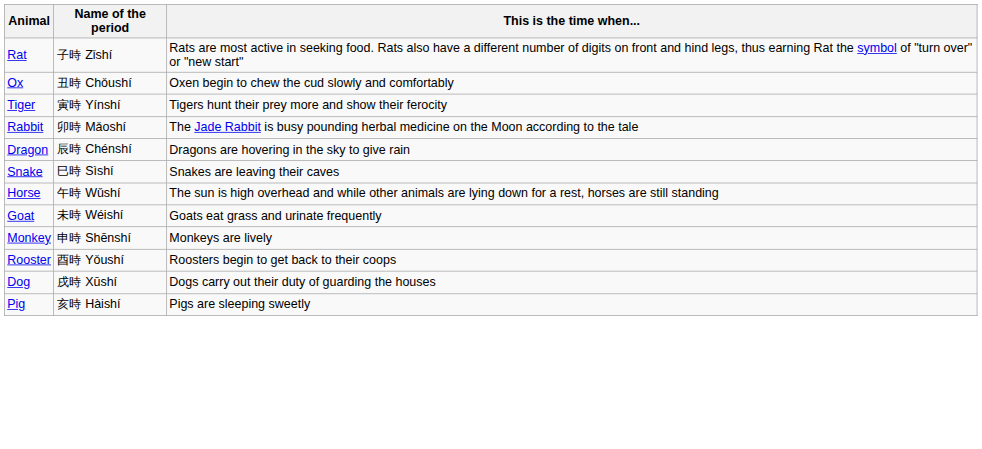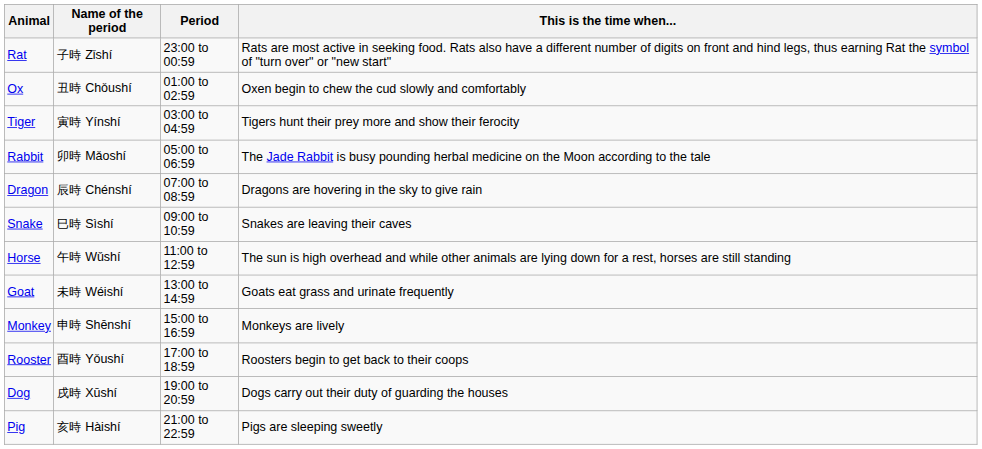 <table class="wikitable sortable">
 <tr>
 <th scope="col">Animal</th>
 <th scope="col">Name of the period</th>
+<th scope="col">Period</th>
 <th scope="col">This is the time when...</th>
 </tr>
 <tr>
 <td><a href='#'>Rat</a></td>
 <td>子時 Zǐshí</td>
+<td>23:00 to 00:59</td>
 <td>Rats are most active in seeking food. Rats also have a different number of digits on front and hind legs, thus earning Rat the <a href='#'>symbol</a> of "turn over" or "new start"</td>
 </tr>
 <tr>
 <td><a href='#'>Ox</a></td>
 <td>丑時 Chǒushí</td>
+<td>01:00 to 02:59</td>
 <td>Oxen begin to chew the cud slowly and comfortably</td>
 </tr>
 <tr>
 <td><a href='#'>Tiger</a></td>
 <td>寅時 Yínshí</td>
+<td>03:00 to 04:59</td>
 <td>Tigers hunt their prey more and show their ferocity</td>
 </tr>
 <tr>
 <td><a href='#'>Rabbit</a></td>
 <td>卯時 Mǎoshí</td>
+<td>05:00 to 06:59</td>
 <td>The <a href='#'>Jade Rabbit</a> is busy pounding herbal medicine on the Moon according to the tale</td>
 </tr>
 <tr>
 <td><a href='#'>Dragon</a></td>
 <td>辰時 Chénshí</td>
+<td>07:00 to 08:59</td>
 <td>Dragons are hovering in the sky to give rain</td>
 </tr>
 <tr>
 <td><a href='#'>Snake</a></td>
 <td>巳時 Sìshí</td>
+<td>09:00 to 10:59</td>
 <td>Snakes are leaving their caves</td>
 </tr>
 <tr>
 <td><a href='#'>Horse</a></td>
 <td>午時 Wǔshí</td>
+<td>11:00 to 12:59</td>
 <td>The sun is high overhead and while other animals are lying down for a rest, horses are still standing</td>
 </tr>
 <tr>
 <td><a href='#'>Goat</a></td>
 <td>未時 Wéishí</td>
+<td>13:00 to 14:59</td>
 <td>Goats eat grass and urinate frequently</td>
 </tr>
 <tr>
 <td><a href='#'>Monkey</a></td>
 <td>申時 Shēnshí</td>
+<td>15:00 to 16:59</td>
 <td>Monkeys are lively</td>
 </tr>
 <tr>
 <td><a href='#'>Rooster</a></td>
 <td>酉時 Yǒushí</td>
+<td>17:00 to 18:59</td>
 <td>Roosters begin to get back to their coops</td>
 </tr>
 <tr>
 <td><a href='#'>Dog</a></td>
 <td>戌時 Xūshí</td>
+<td>19:00 to 20:59</td>
 <td>Dogs carry out their duty of guarding the houses</td>
 </tr>
 <tr>
 <td><a href='#'>Pig</a></td>
 <td>亥時 Hàishí</td>
+<td>21:00 to 22:59</td>
 <td>Pigs are sleeping sweetly</td>
 </tr>
 </table>
